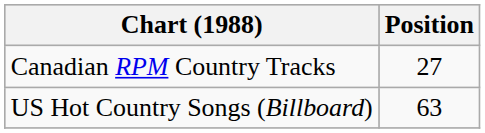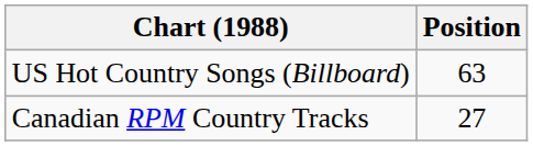 <table class="wikitable">
 <tr>
 <th>Chart (1988)</th>
 <th>Position</th>
 </tr>
 <tr>
+<td>US Hot Country Songs (<em>Billboard</em>)</td>
+<td align="center">63</td>
+</tr>
+<tr>
 <td>Canadian <em><a href='#'>RPM</a></em> Country Tracks</td>
 <td align="center">27</td>
 </tr>
-<tr>
-<td>US Hot Country Songs (<em>Billboard</em>)</td>
-<td align="center">63</td>
-</tr>
 </table>
